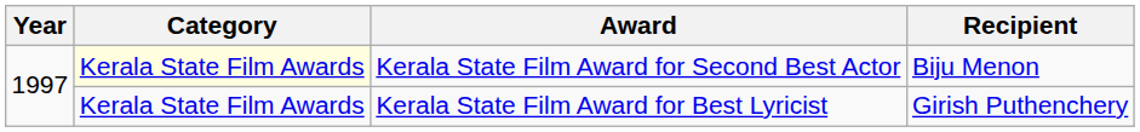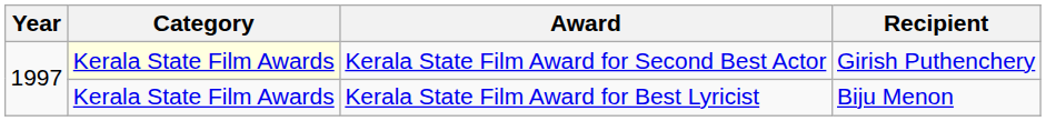 <table class="wikitable sortable">
 <tr>
 <th>Year</th>
 <th>Category</th>
 <th>Award</th>
 <th>Recipient</th>
 </tr>
 <tr>
 <td rowspan="2">1997</td>
 <td style="background: lightyellow;"><a href='#'>Kerala State Film Awards</a></td>
 <td><a href='#'>Kerala State Film Award for Second Best Actor</a></td>
-<td><a href='#'>Biju Menon</a></td>
+<td><a href='#'>Girish Puthenchery</a></td>
 </tr>
 <tr>
 <td><a href='#'>Kerala State Film Awards</a></td>
 <td><a href='#'>Kerala State Film Award for Best Lyricist</a></td>
-<td><a href='#'>Girish Puthenchery</a></td>
+<td><a href='#'>Biju Menon</a></td>
 </tr>
 </table>
